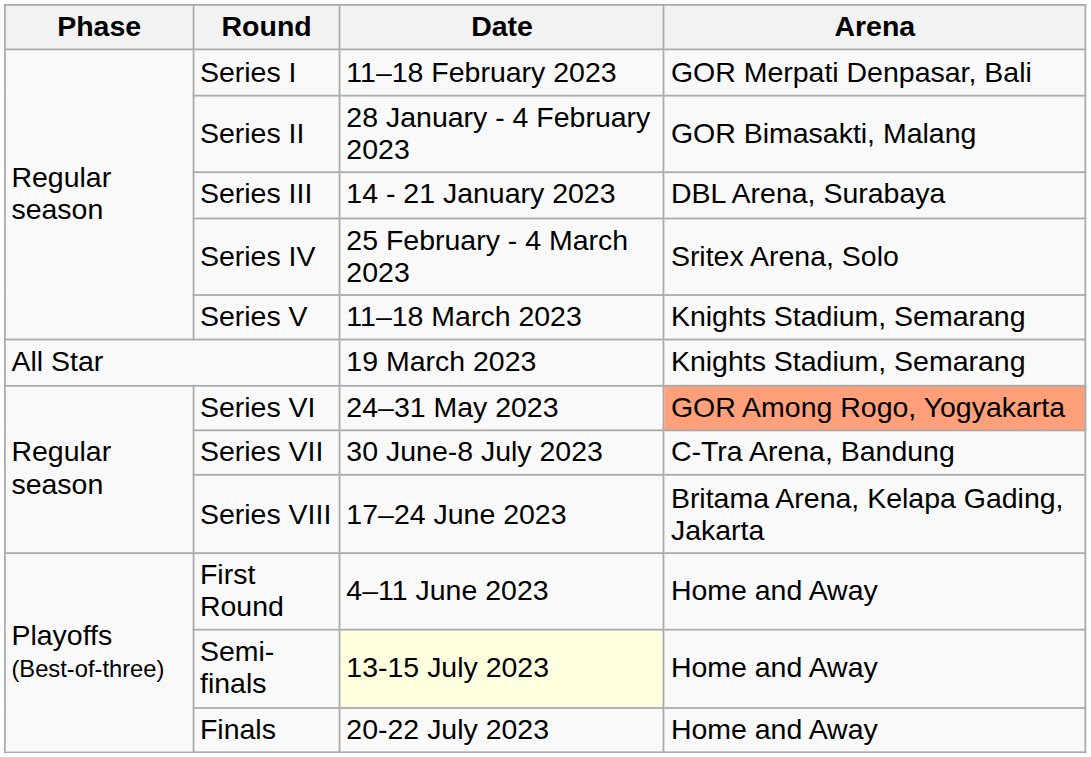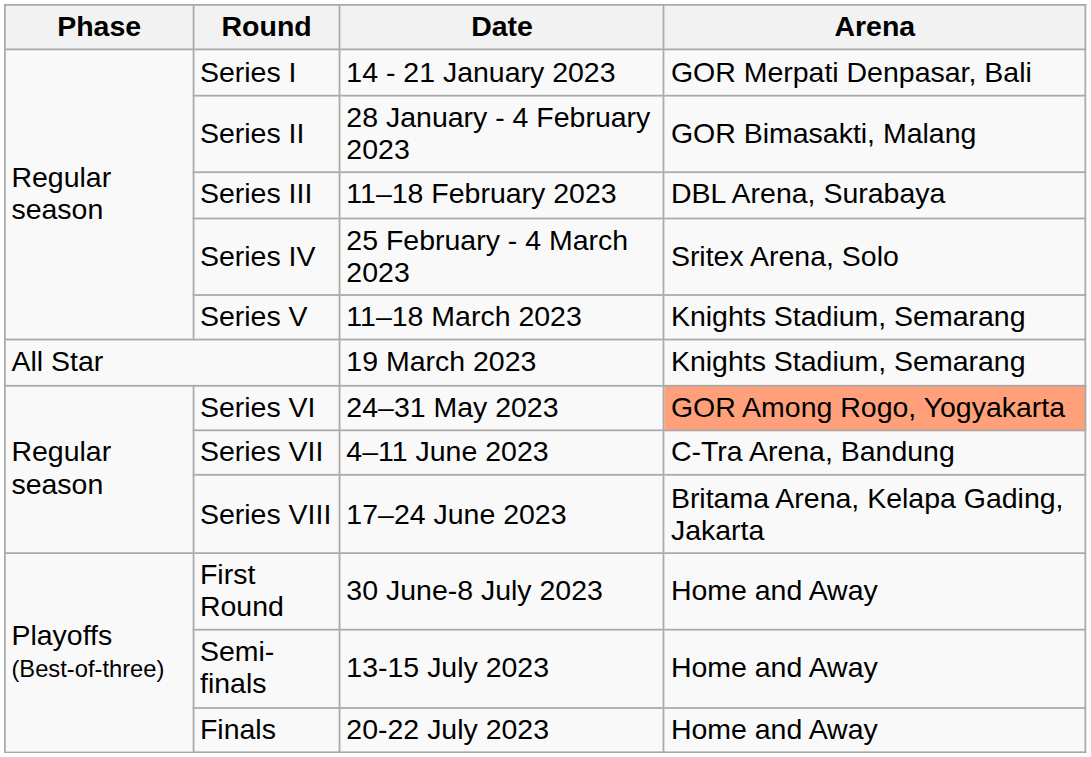 <table class="wikitable">
 <tr>
 <th>Phase</th>
 <th>Round</th>
 <th>Date</th>
 <th>Arena</th>
 </tr>
 <tr>
 <td rowspan="5">Regular season</td>
 <td>Series I</td>
-<td>11–18 February 2023</td>
+<td>14 - 21 January 2023</td>
 <td>GOR Merpati Denpasar, Bali</td>
 </tr>
 <tr>
 <td>Series II</td>
 <td>28 January - 4 February 2023</td>
 <td>GOR Bimasakti, Malang</td>
 </tr>
 <tr>
 <td>Series III</td>
-<td>14 - 21 January 2023</td>
+<td>11–18 February 2023</td>
 <td>DBL Arena, Surabaya</td>
 </tr>
 <tr>
 <td>Series IV</td>
 <td>25 February - 4 March 2023</td>
 <td>Sritex Arena, Solo</td>
 </tr>
 <tr>
 <td>Series V</td>
 <td>11–18 March 2023</td>
 <td>Knights Stadium, Semarang</td>
 </tr>
 <tr>
 <td colspan="2">All Star</td>
 <td>19 March 2023</td>
 <td>Knights Stadium, Semarang</td>
 </tr>
 <tr>
 <td rowspan="3">Regular season</td>
 <td>Series VI</td>
 <td>24–31 May 2023</td>
 <td style="background: lightsalmon;">GOR Among Rogo, Yogyakarta</td>
 </tr>
 <tr>
 <td>Series VII</td>
-<td>30 June-8 July 2023</td>
+<td>4–11 June 2023</td>
 <td>C-Tra Arena, Bandung</td>
 </tr>
 <tr>
 <td>Series VIII</td>
 <td>17–24 June 2023</td>
 <td>Britama Arena, Kelapa Gading, Jakarta</td>
 </tr>
 <tr>
 <td rowspan="6">Playoffs<br><small>(Best-of-three)</small></td>
 <td>First Round</td>
-<td>4–11 June 2023</td>
+<td>30 June-8 July 2023</td>
 <td>Home and Away</td>
 </tr>
 <tr>
 <td>Semi-finals</td>
-<td style="background: lightyellow;">13-15 July 2023</td>
+<td>13-15 July 2023</td>
 <td>Home and Away</td>
 </tr>
 <tr>
 <td>Finals</td>
 <td>20-22 July 2023</td>
 <td>Home and Away</td>
 </tr>
 <tr>
 </tr>
 </table>
